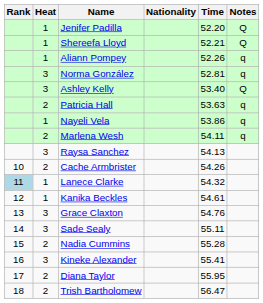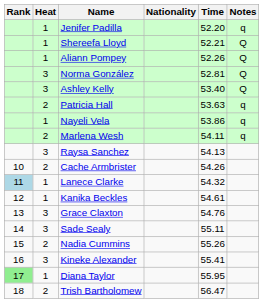 <table class="wikitable sortable" style="text-align:center">
 <tr>
 <th>Rank</th>
 <th>Heat</th>
 <th>Name</th>
 <th>Nationality</th>
 <th>Time</th>
 <th>Notes</th>
 </tr>
 <tr bgcolor=ccffcc>
 <td></td>
 <td>1</td>
 <td align=left><a href='#'>Jenifer Padilla</a></td>
 <td align=left></td>
 <td>52.20</td>
-<td>Q</td>
+<td>q</td>
 </tr>
 <tr bgcolor=ccffcc>
 <td></td>
 <td>1</td>
 <td align=left><a href='#'>Shereefa Lloyd</a></td>
 <td align=left></td>
 <td>52.21</td>
 <td>Q</td>
 </tr>
 <tr bgcolor=ccffcc>
 <td></td>
 <td>1</td>
 <td align=left><a href='#'>Aliann Pompey</a></td>
 <td align=left></td>
 <td>52.26</td>
-<td>q</td>
+<td>Q</td>
 </tr>
 <tr bgcolor=ccffcc>
 <td></td>
 <td>3</td>
 <td align=left><a href='#'>Norma González</a></td>
 <td align=left></td>
 <td>52.81</td>
-<td>q</td>
+<td>Q</td>
 </tr>
 <tr bgcolor=ccffcc>
 <td></td>
 <td>3</td>
 <td align=left><a href='#'>Ashley Kelly</a></td>
 <td align=left></td>
 <td>53.40</td>
 <td>Q</td>
 </tr>
 <tr bgcolor=ccffcc>
 <td></td>
 <td>2</td>
 <td align=left><a href='#'>Patricia Hall</a></td>
 <td align=left></td>
 <td>53.63</td>
 <td>q</td>
 </tr>
 <tr bgcolor=ccffcc>
 <td></td>
 <td>1</td>
 <td align=left><a href='#'>Nayeli Vela</a></td>
 <td align=left></td>
 <td>53.86</td>
 <td>q</td>
 </tr>
 <tr bgcolor=ccffcc>
 <td></td>
 <td>2</td>
 <td align=left><a href='#'>Marlena Wesh</a></td>
 <td align=left></td>
 <td>54.11</td>
 <td>q</td>
 </tr>
 <tr>
 <td></td>
 <td>3</td>
 <td align=left><a href='#'>Raysa Sanchez</a></td>
 <td align=left></td>
 <td>54.13</td>
 <td></td>
 </tr>
 <tr>
 <td>10</td>
 <td>2</td>
 <td align=left><a href='#'>Cache Armbrister</a></td>
 <td align=left></td>
 <td>54.26</td>
 <td></td>
 </tr>
 <tr>
 <td style="background: lightblue;">11</td>
 <td>1</td>
 <td align=left><a href='#'>Lanece Clarke</a></td>
 <td align=left></td>
 <td>54.32</td>
 <td></td>
 </tr>
 <tr>
 <td>12</td>
 <td>1</td>
 <td align=left><a href='#'>Kanika Beckles</a></td>
 <td align=left></td>
 <td>54.61</td>
 <td></td>
 </tr>
 <tr>
 <td>13</td>
 <td>3</td>
 <td align=left><a href='#'>Grace Claxton</a></td>
 <td align=left></td>
 <td>54.76</td>
 <td></td>
 </tr>
 <tr>
 <td>14</td>
 <td>3</td>
 <td align=left><a href='#'>Sade Sealy</a></td>
 <td align=left></td>
 <td>55.11</td>
 <td></td>
 </tr>
 <tr>
 <td>15</td>
 <td>2</td>
 <td align=left><a href='#'>Nadia Cummins</a></td>
 <td align=left></td>
-<td>55.28</td>
+<td>55.26</td>
 <td></td>
 </tr>
 <tr>
 <td>16</td>
 <td>3</td>
 <td align=left><a href='#'>Kineke Alexander</a></td>
 <td align=left></td>
 <td>55.41</td>
 <td></td>
 </tr>
 <tr>
-<td>17</td>
-<td>2</td>
+<td style="background: lightgreen;">17</td>
+<td>1</td>
 <td align=left><a href='#'>Diana Taylor</a></td>
 <td align=left></td>
 <td>55.95</td>
 <td></td>
 </tr>
 <tr>
 <td>18</td>
 <td>2</td>
 <td align=left><a href='#'>Trish Bartholomew</a></td>
 <td align=left></td>
 <td>56.47</td>
 <td></td>
 </tr>
 </table>
